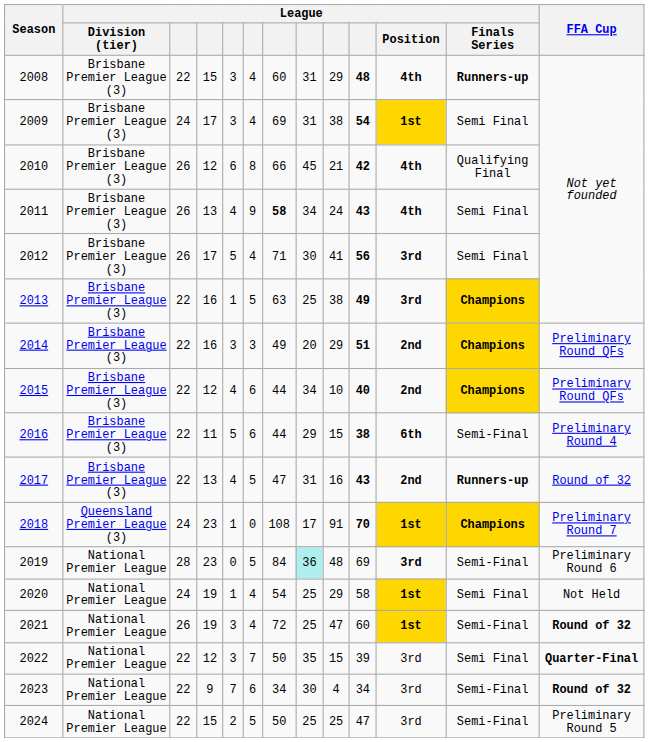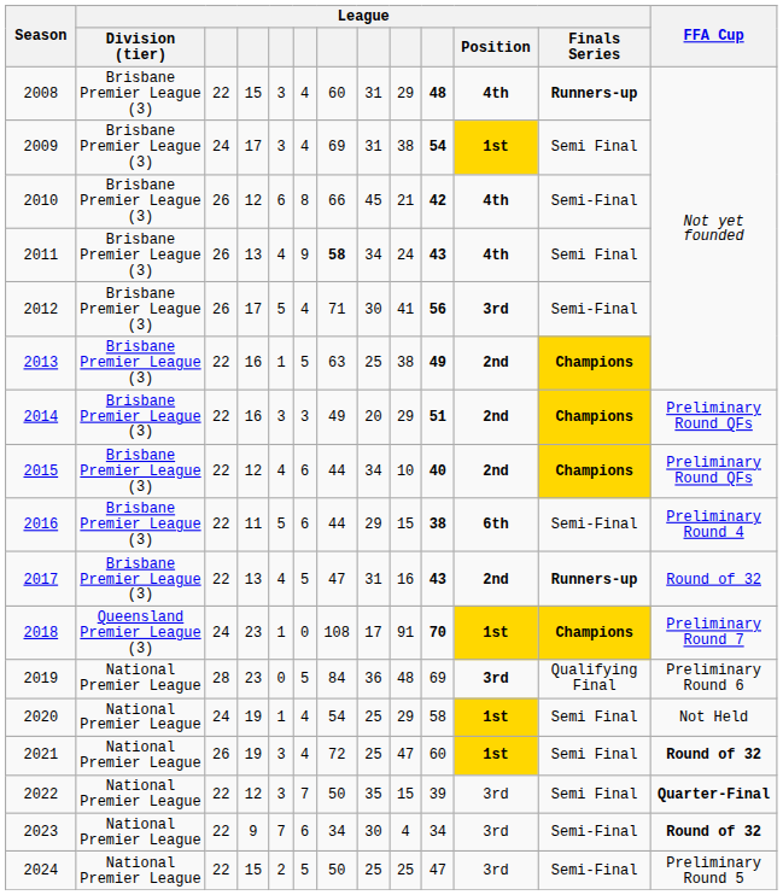 <table class="wikitable" style="text-align:center; font-size:85%;width:95%; text-align:center">
 <tr>
 <th rowspan=2 width=3%>Season</th>
 <th rowspan=1 colspan=11 width=28%>League</th>
 <th rowspan=2 width=6%><a href='#'>FFA Cup</a></th>
 </tr>
 <tr>
 <th width=9%>Division (tier)</th>
 <th width=2%></th>
 <th width=2%></th>
 <th width=2%></th>
 <th width=2%></th>
 <th width=2%></th>
 <th width=2%></th>
 <th width=2%></th>
 <th width=2%></th>
 <th width=2%>Position</th>
 <th width=5%>Finals Series</th>
 </tr>
 <tr>
 <td>2008</td>
 <td>Brisbane Premier League (3)</td>
 <td>22</td>
 <td>15</td>
 <td>3</td>
 <td>4</td>
 <td>60</td>
 <td>31</td>
 <td>29</td>
 <td><strong>48</strong></td>
 <td><strong>4th</strong></td>
 <td><strong>Runners-up</strong></td>
 <td rowspan=6><em>Not yet founded</em></td>
 </tr>
 <tr>
 <td>2009</td>
 <td>Brisbane Premier League (3)</td>
 <td>24</td>
 <td>17</td>
 <td>3</td>
 <td>4</td>
 <td>69</td>
 <td>31</td>
 <td>38</td>
 <td><strong>54</strong></td>
 <td bgcolor=gold><strong>1st</strong></td>
 <td>Semi Final</td>
 </tr>
 <tr>
 <td>2010</td>
 <td>Brisbane Premier League (3)</td>
 <td>26</td>
 <td>12</td>
 <td>6</td>
 <td>8</td>
 <td>66</td>
 <td>45</td>
 <td>21</td>
 <td><strong>42</strong></td>
 <td><strong>4th</strong></td>
-<td>Qualifying Final</td>
+<td>Semi-Final</td>
 </tr>
 <tr>
 <td>2011</td>
 <td>Brisbane Premier League (3)</td>
 <td>26</td>
 <td>13</td>
 <td>4</td>
 <td>9</td>
 <td><strong>58</strong></td>
 <td>34</td>
 <td>24</td>
 <td><strong>43</strong></td>
 <td><strong>4th</strong></td>
 <td>Semi Final</td>
 </tr>
 <tr>
 <td>2012</td>
 <td>Brisbane Premier League (3)</td>
 <td>26</td>
 <td>17</td>
 <td>5</td>
 <td>4</td>
 <td>71</td>
 <td>30</td>
 <td>41</td>
 <td><strong>56</strong></td>
 <td><strong>3rd</strong></td>
-<td>Semi Final</td>
+<td>Semi-Final</td>
 </tr>
 <tr>
 <td><a href='#'>2013</a></td>
 <td><a href='#'>Brisbane Premier League</a> (3)</td>
 <td>22</td>
 <td>16</td>
 <td>1</td>
 <td>5</td>
 <td>63</td>
 <td>25</td>
 <td>38</td>
 <td><strong>49</strong></td>
-<td><strong>3rd</strong></td>
+<td><strong>2nd</strong></td>
 <td bgcolor=gold><strong>Champions</strong></td>
 </tr>
 <tr>
 <td><a href='#'>2014</a></td>
 <td><a href='#'>Brisbane Premier League</a> (3)</td>
 <td>22</td>
 <td>16</td>
 <td>3</td>
 <td>3</td>
 <td>49</td>
 <td>20</td>
 <td>29</td>
 <td><strong>51</strong></td>
 <td><strong>2nd</strong></td>
 <td bgcolor=gold><strong>Champions</strong></td>
 <td><a href='#'>Preliminary Round QFs</a></td>
 </tr>
 <tr>
 <td><a href='#'>2015</a></td>
 <td><a href='#'>Brisbane Premier League</a> (3)</td>
 <td>22</td>
 <td>12</td>
 <td>4</td>
 <td>6</td>
 <td>44</td>
 <td>34</td>
 <td>10</td>
 <td><strong>40</strong></td>
 <td><strong>2nd</strong></td>
 <td bgcolor=gold><strong>Champions</strong></td>
 <td><a href='#'>Preliminary Round QFs</a></td>
 </tr>
 <tr>
 <td><a href='#'>2016</a></td>
 <td><a href='#'>Brisbane Premier League</a> (3)</td>
 <td>22</td>
 <td>11</td>
 <td>5</td>
 <td>6</td>
 <td>44</td>
 <td>29</td>
 <td>15</td>
 <td><strong>38</strong></td>
 <td><strong>6th</strong></td>
 <td>Semi-Final</td>
 <td><a href='#'>Preliminary Round 4</a></td>
 </tr>
 <tr>
 <td><a href='#'>2017</a></td>
 <td><a href='#'>Brisbane Premier League</a> (3)</td>
 <td>22</td>
 <td>13</td>
 <td>4</td>
 <td>5</td>
 <td>47</td>
 <td>31</td>
 <td>16</td>
 <td><strong>43</strong></td>
 <td><strong>2nd</strong></td>
 <td><strong>Runners-up</strong></td>
 <td><a href='#'>Round of 32</a></td>
 </tr>
 <tr>
 <td><a href='#'>2018</a></td>
 <td><a href='#'>Queensland Premier League</a> (3)</td>
 <td>24</td>
 <td>23</td>
 <td>1</td>
 <td>0</td>
 <td>108</td>
 <td>17</td>
 <td>91</td>
 <td><strong>70</strong></td>
 <td bgcolor=gold><strong>1st</strong></td>
 <td bgcolor=gold><strong>Champions</strong></td>
 <td><a href='#'>Preliminary Round 7</a></td>
 </tr>
 <tr>
 <td>2019</td>
 <td>National Premier League</td>
 <td>28</td>
 <td>23</td>
 <td>0</td>
 <td>5</td>
 <td>84</td>
-<td style="background: paleturquoise;">36</td>
+<td>36</td>
 <td>48</td>
 <td>69</td>
 <td><strong>3rd</strong></td>
-<td>Semi-Final</td>
+<td>Qualifying Final</td>
 <td>Preliminary Round 6</td>
 </tr>
 <tr>
 <td>2020</td>
 <td>National Premier League</td>
 <td>24</td>
 <td>19</td>
 <td>1</td>
 <td>4</td>
 <td>54</td>
 <td>25</td>
 <td>29</td>
 <td>58</td>
 <td bgcolor=gold><strong>1st</strong></td>
 <td>Semi Final</td>
 <td>Not Held</td>
 </tr>
 <tr>
 <td>2021</td>
 <td>National Premier League</td>
 <td>26</td>
 <td>19</td>
 <td>3</td>
 <td>4</td>
 <td>72</td>
 <td>25</td>
 <td>47</td>
 <td>60</td>
 <td bgcolor=gold><strong>1st</strong></td>
-<td>Semi-Final</td>
+<td>Semi Final</td>
 <td><strong>Round of 32</strong></td>
 </tr>
 <tr>
 <td>2022</td>
 <td>National Premier League</td>
 <td>22</td>
 <td>12</td>
 <td>3</td>
 <td>7</td>
 <td>50</td>
 <td>35</td>
 <td>15</td>
 <td>39</td>
 <td>3rd</td>
 <td>Semi Final</td>
 <td><strong>Quarter-Final</strong></td>
 </tr>
 <tr>
 <td>2023</td>
 <td>National Premier League</td>
 <td>22</td>
 <td>9</td>
 <td>7</td>
 <td>6</td>
 <td>34</td>
 <td>30</td>
 <td>4</td>
 <td>34</td>
 <td>3rd</td>
 <td>Semi-Final</td>
 <td><strong>Round of 32</strong></td>
 </tr>
 <tr>
 <td>2024</td>
 <td>National Premier League</td>
 <td>22</td>
 <td>15</td>
 <td>2</td>
 <td>5</td>
 <td>50</td>
 <td>25</td>
 <td>25</td>
 <td>47</td>
 <td>3rd</td>
 <td>Semi-Final</td>
 <td>Preliminary Round 5</td>
 </tr>
 </table>
